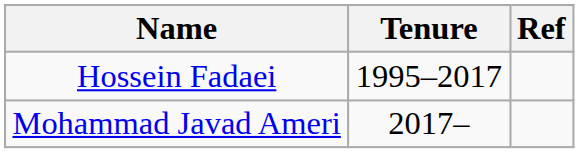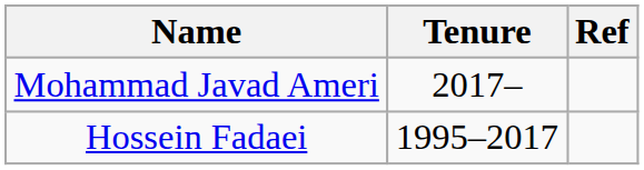 <table class="wikitable" style="text-align:center; font-size:100%; line-height:16px;">
 <tr>
 <th>Name</th>
 <th>Tenure</th>
 <th>Ref</th>
 </tr>
 <tr>
+<td><a href='#'>Mohammad Javad Ameri</a></td>
+<td>2017–</td>
+<td></td>
+</tr>
+<tr>
 <td><a href='#'>Hossein Fadaei</a></td>
 <td>1995–2017</td>
 <td></td>
 </tr>
-<tr>
-<td><a href='#'>Mohammad Javad Ameri</a></td>
-<td>2017–</td>
-<td></td>
-</tr>
 </table>
